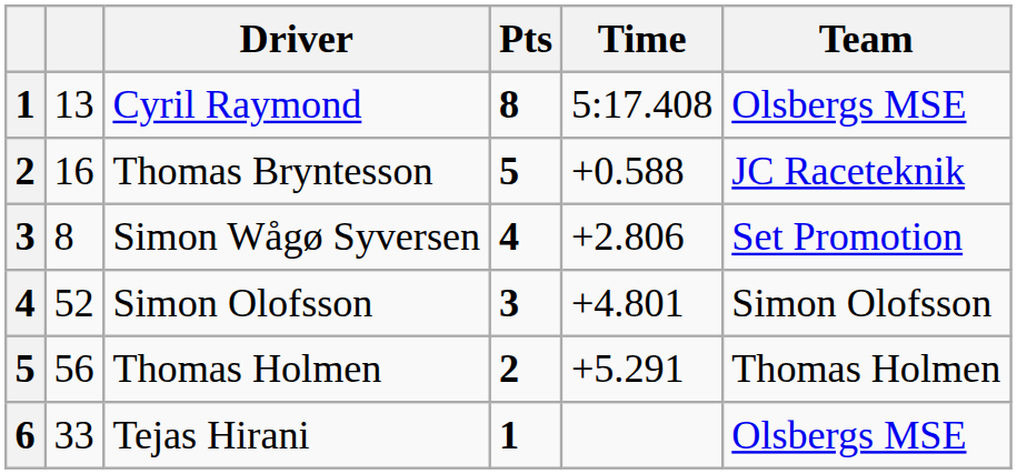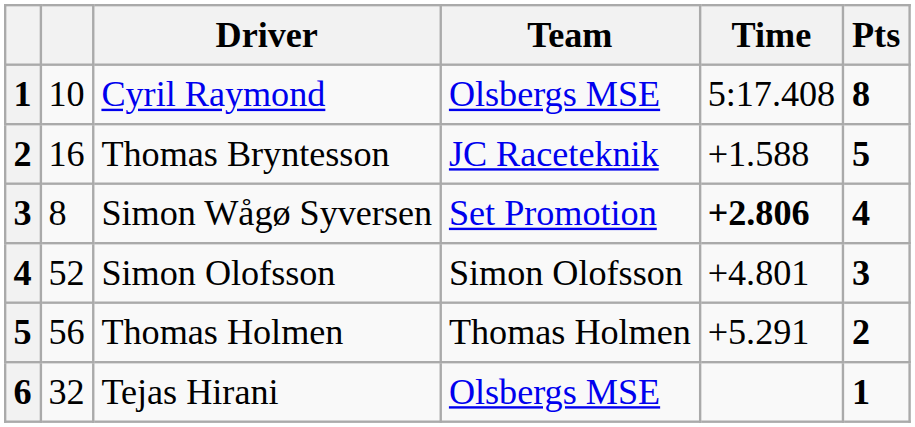 <table class=wikitable style="font-size:95%">
 <tr>
 <th></th>
 <th></th>
 <th>Driver</th>
+<th>Team</th>
+<th>Time</th>
 <th>Pts</th>
-<th>Time</th>
-<th>Team</th>
 </tr>
 <tr>
 <th>1</th>
-<td>13</td>
+<td>10</td>
 <td> <a href='#'>Cyril Raymond</a></td>
+<td><a href='#'>Olsbergs MSE</a></td>
+<td>5:17.408</td>
 <td><strong>8</strong></td>
-<td>5:17.408</td>
-<td><a href='#'>Olsbergs MSE</a></td>
 </tr>
 <tr>
 <th>2</th>
 <td>16</td>
 <td> Thomas Bryntesson</td>
+<td><a href='#'>JC Raceteknik</a></td>
+<td>+1.588</td>
 <td><strong>5</strong></td>
-<td>+0.588</td>
-<td><a href='#'>JC Raceteknik</a></td>
 </tr>
 <tr>
 <th>3</th>
 <td>8</td>
 <td> Simon Wågø Syversen</td>
+<td><a href='#'>Set Promotion</a></td>
+<td><strong>+2.806</strong></td>
 <td><strong>4</strong></td>
-<td>+2.806</td>
-<td><a href='#'>Set Promotion</a></td>
 </tr>
 <tr>
 <th>4</th>
 <td>52</td>
 <td> Simon Olofsson</td>
+<td>Simon Olofsson</td>
+<td>+4.801</td>
 <td><strong>3</strong></td>
-<td>+4.801</td>
-<td>Simon Olofsson</td>
 </tr>
 <tr>
 <th>5</th>
 <td>56</td>
 <td> Thomas Holmen</td>
+<td>Thomas Holmen</td>
+<td>+5.291</td>
 <td><strong>2</strong></td>
-<td>+5.291</td>
-<td>Thomas Holmen</td>
 </tr>
 <tr>
 <th>6</th>
-<td>33</td>
+<td>32</td>
 <td> Tejas Hirani</td>
+<td><a href='#'>Olsbergs MSE</a></td>
+<td></td>
 <td><strong>1</strong></td>
-<td></td>
-<td><a href='#'>Olsbergs MSE</a></td>
 </tr>
 </table>
